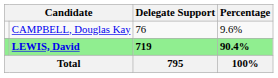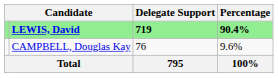 <table class="wikitable">
 <tr>
 <th colspan="2">Candidate</th>
 <th>Delegate Support</th>
 <th>Percentage</th>
-</tr>
-<tr>
-<td></td>
-<td><a href='#'>CAMPBELL, Douglas Kay</a></td>
-<td>76</td>
-<td>9.6%</td>
 </tr>
 <tr style="background:lightgreen;">
 <td></td>
 <td><strong><a href='#'>LEWIS, David</a></strong></td>
 <td><strong>719</strong></td>
 <td><strong>90.4%</strong></td>
 </tr>
 <tr>
+<td></td>
+<td><a href='#'>CAMPBELL, Douglas Kay</a></td>
+<td>76</td>
+<td>9.6%</td>
+</tr>
+<tr>
 <th colspan="2">Total</th>
 <th>795</th>
 <th>100%</th>
 </tr>
 </table>
